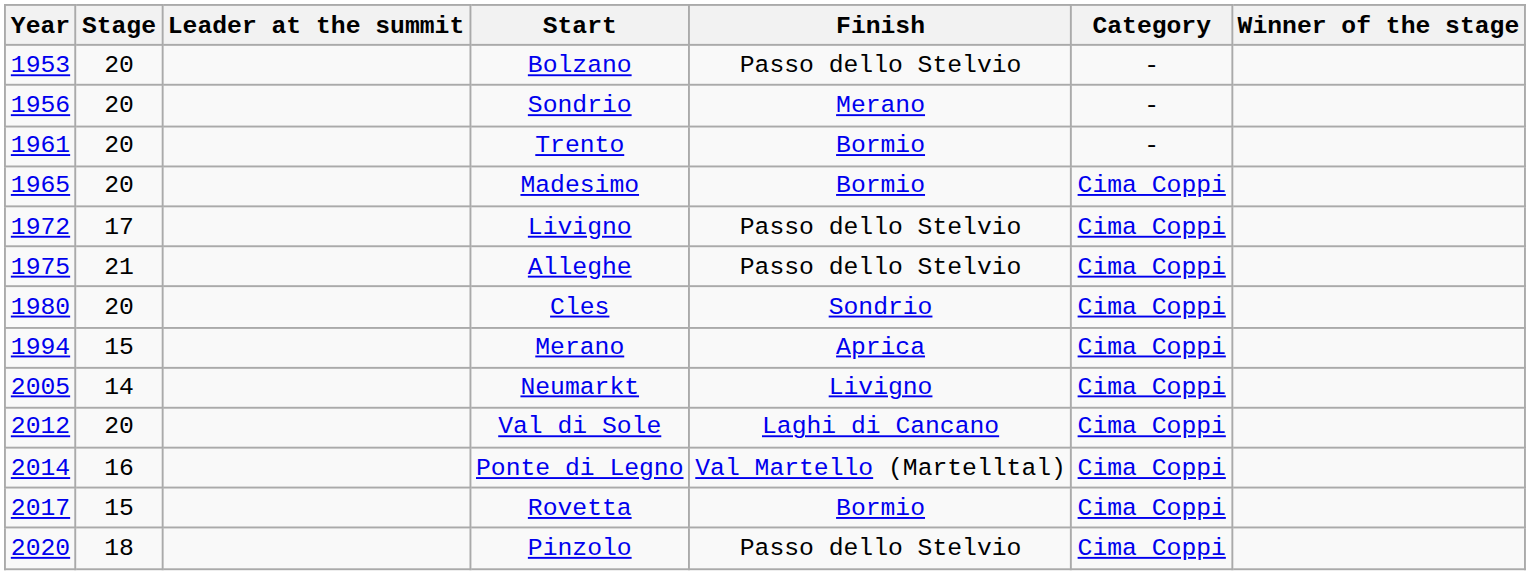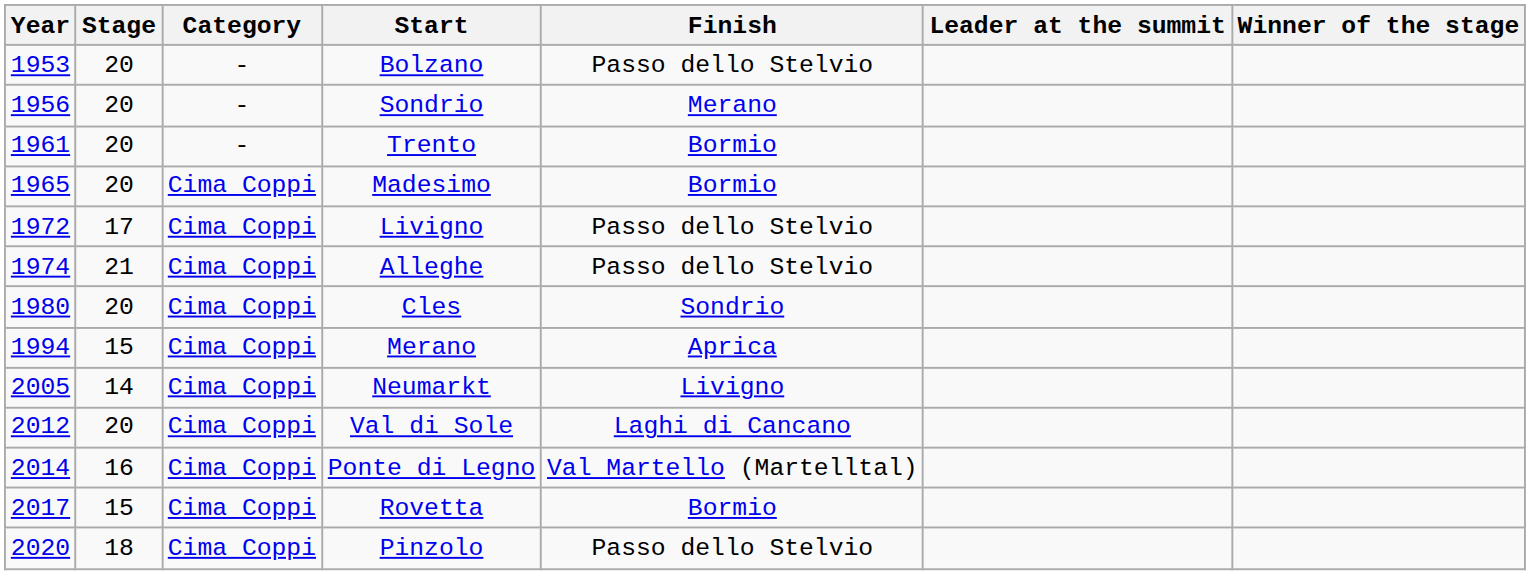 <table class="wikitable sortable" style="text-align: center;">
 <tr>
 <th>Year</th>
 <th>Stage</th>
-<th>Leader at the summit</th>
+<th>Category</th>
 <th>Start</th>
 <th>Finish</th>
-<th>Category</th>
+<th>Leader at the summit</th>
 <th>Winner of the stage</th>
 </tr>
 <tr>
 <td><a href='#'>1953</a></td>
 <td>20</td>
-<td></td>
+<td>-</td>
 <td><a href='#'>Bolzano</a></td>
 <td>Passo dello Stelvio</td>
-<td>-</td>
+<td></td>
 <td></td>
 </tr>
 <tr>
 <td><a href='#'>1956</a></td>
 <td>20</td>
-<td></td>
+<td>-</td>
 <td><a href='#'>Sondrio</a></td>
 <td><a href='#'>Merano</a></td>
-<td>-</td>
+<td></td>
 <td></td>
 </tr>
 <tr>
 <td><a href='#'>1961</a></td>
 <td>20</td>
-<td></td>
+<td>-</td>
 <td><a href='#'>Trento</a></td>
 <td><a href='#'>Bormio</a></td>
-<td>-</td>
+<td></td>
 <td></td>
 </tr>
 <tr>
 <td><a href='#'>1965</a></td>
 <td>20</td>
-<td></td>
+<td><a href='#'>Cima Coppi</a></td>
 <td><a href='#'>Madesimo</a></td>
 <td><a href='#'>Bormio</a></td>
-<td><a href='#'>Cima Coppi</a></td>
+<td></td>
 <td></td>
 </tr>
 <tr>
 <td><a href='#'>1972</a></td>
 <td>17</td>
-<td></td>
+<td><a href='#'>Cima Coppi</a></td>
 <td><a href='#'>Livigno</a></td>
 <td>Passo dello Stelvio</td>
-<td><a href='#'>Cima Coppi</a></td>
+<td></td>
 <td></td>
 </tr>
 <tr>
-<td><a href='#'>1975</a></td>
+<td><a href='#'>1974</a></td>
 <td>21</td>
-<td></td>
+<td><a href='#'>Cima Coppi</a></td>
 <td><a href='#'>Alleghe</a></td>
 <td>Passo dello Stelvio</td>
-<td><a href='#'>Cima Coppi</a></td>
+<td></td>
 <td></td>
 </tr>
 <tr>
 <td><a href='#'>1980</a></td>
 <td>20</td>
-<td></td>
+<td><a href='#'>Cima Coppi</a></td>
 <td><a href='#'>Cles</a></td>
 <td><a href='#'>Sondrio</a></td>
-<td><a href='#'>Cima Coppi</a></td>
+<td></td>
 <td></td>
 </tr>
 <tr>
 <td><a href='#'>1994</a></td>
 <td>15</td>
-<td></td>
+<td><a href='#'>Cima Coppi</a></td>
 <td><a href='#'>Merano</a></td>
 <td><a href='#'>Aprica</a></td>
-<td><a href='#'>Cima Coppi</a></td>
+<td></td>
 <td></td>
 </tr>
 <tr>
 <td><a href='#'>2005</a></td>
 <td>14</td>
-<td></td>
+<td><a href='#'>Cima Coppi</a></td>
 <td><a href='#'>Neumarkt</a></td>
 <td><a href='#'>Livigno</a></td>
-<td><a href='#'>Cima Coppi</a></td>
+<td></td>
 <td></td>
 </tr>
 <tr>
 <td><a href='#'>2012</a></td>
 <td>20</td>
-<td></td>
+<td><a href='#'>Cima Coppi</a></td>
 <td><a href='#'>Val di Sole</a></td>
 <td><a href='#'>Laghi di Cancano</a></td>
-<td><a href='#'>Cima Coppi</a></td>
+<td></td>
 <td></td>
 </tr>
 <tr>
 <td><a href='#'>2014</a></td>
 <td>16</td>
-<td></td>
+<td><a href='#'>Cima Coppi</a></td>
 <td><a href='#'>Ponte di Legno</a></td>
 <td><a href='#'>Val Martello</a> (Martelltal)</td>
-<td><a href='#'>Cima Coppi</a></td>
+<td></td>
 <td></td>
 </tr>
 <tr>
 <td><a href='#'>2017</a></td>
 <td>15</td>
-<td></td>
+<td><a href='#'>Cima Coppi</a></td>
 <td><a href='#'>Rovetta</a></td>
 <td><a href='#'>Bormio</a></td>
-<td><a href='#'>Cima Coppi</a></td>
+<td></td>
 <td></td>
 </tr>
 <tr>
 <td><a href='#'>2020</a></td>
 <td>18</td>
-<td></td>
+<td><a href='#'>Cima Coppi</a></td>
 <td><a href='#'>Pinzolo</a></td>
 <td>Passo dello Stelvio</td>
-<td><a href='#'>Cima Coppi</a></td>
+<td></td>
 <td></td>
 </tr>
 </table>
